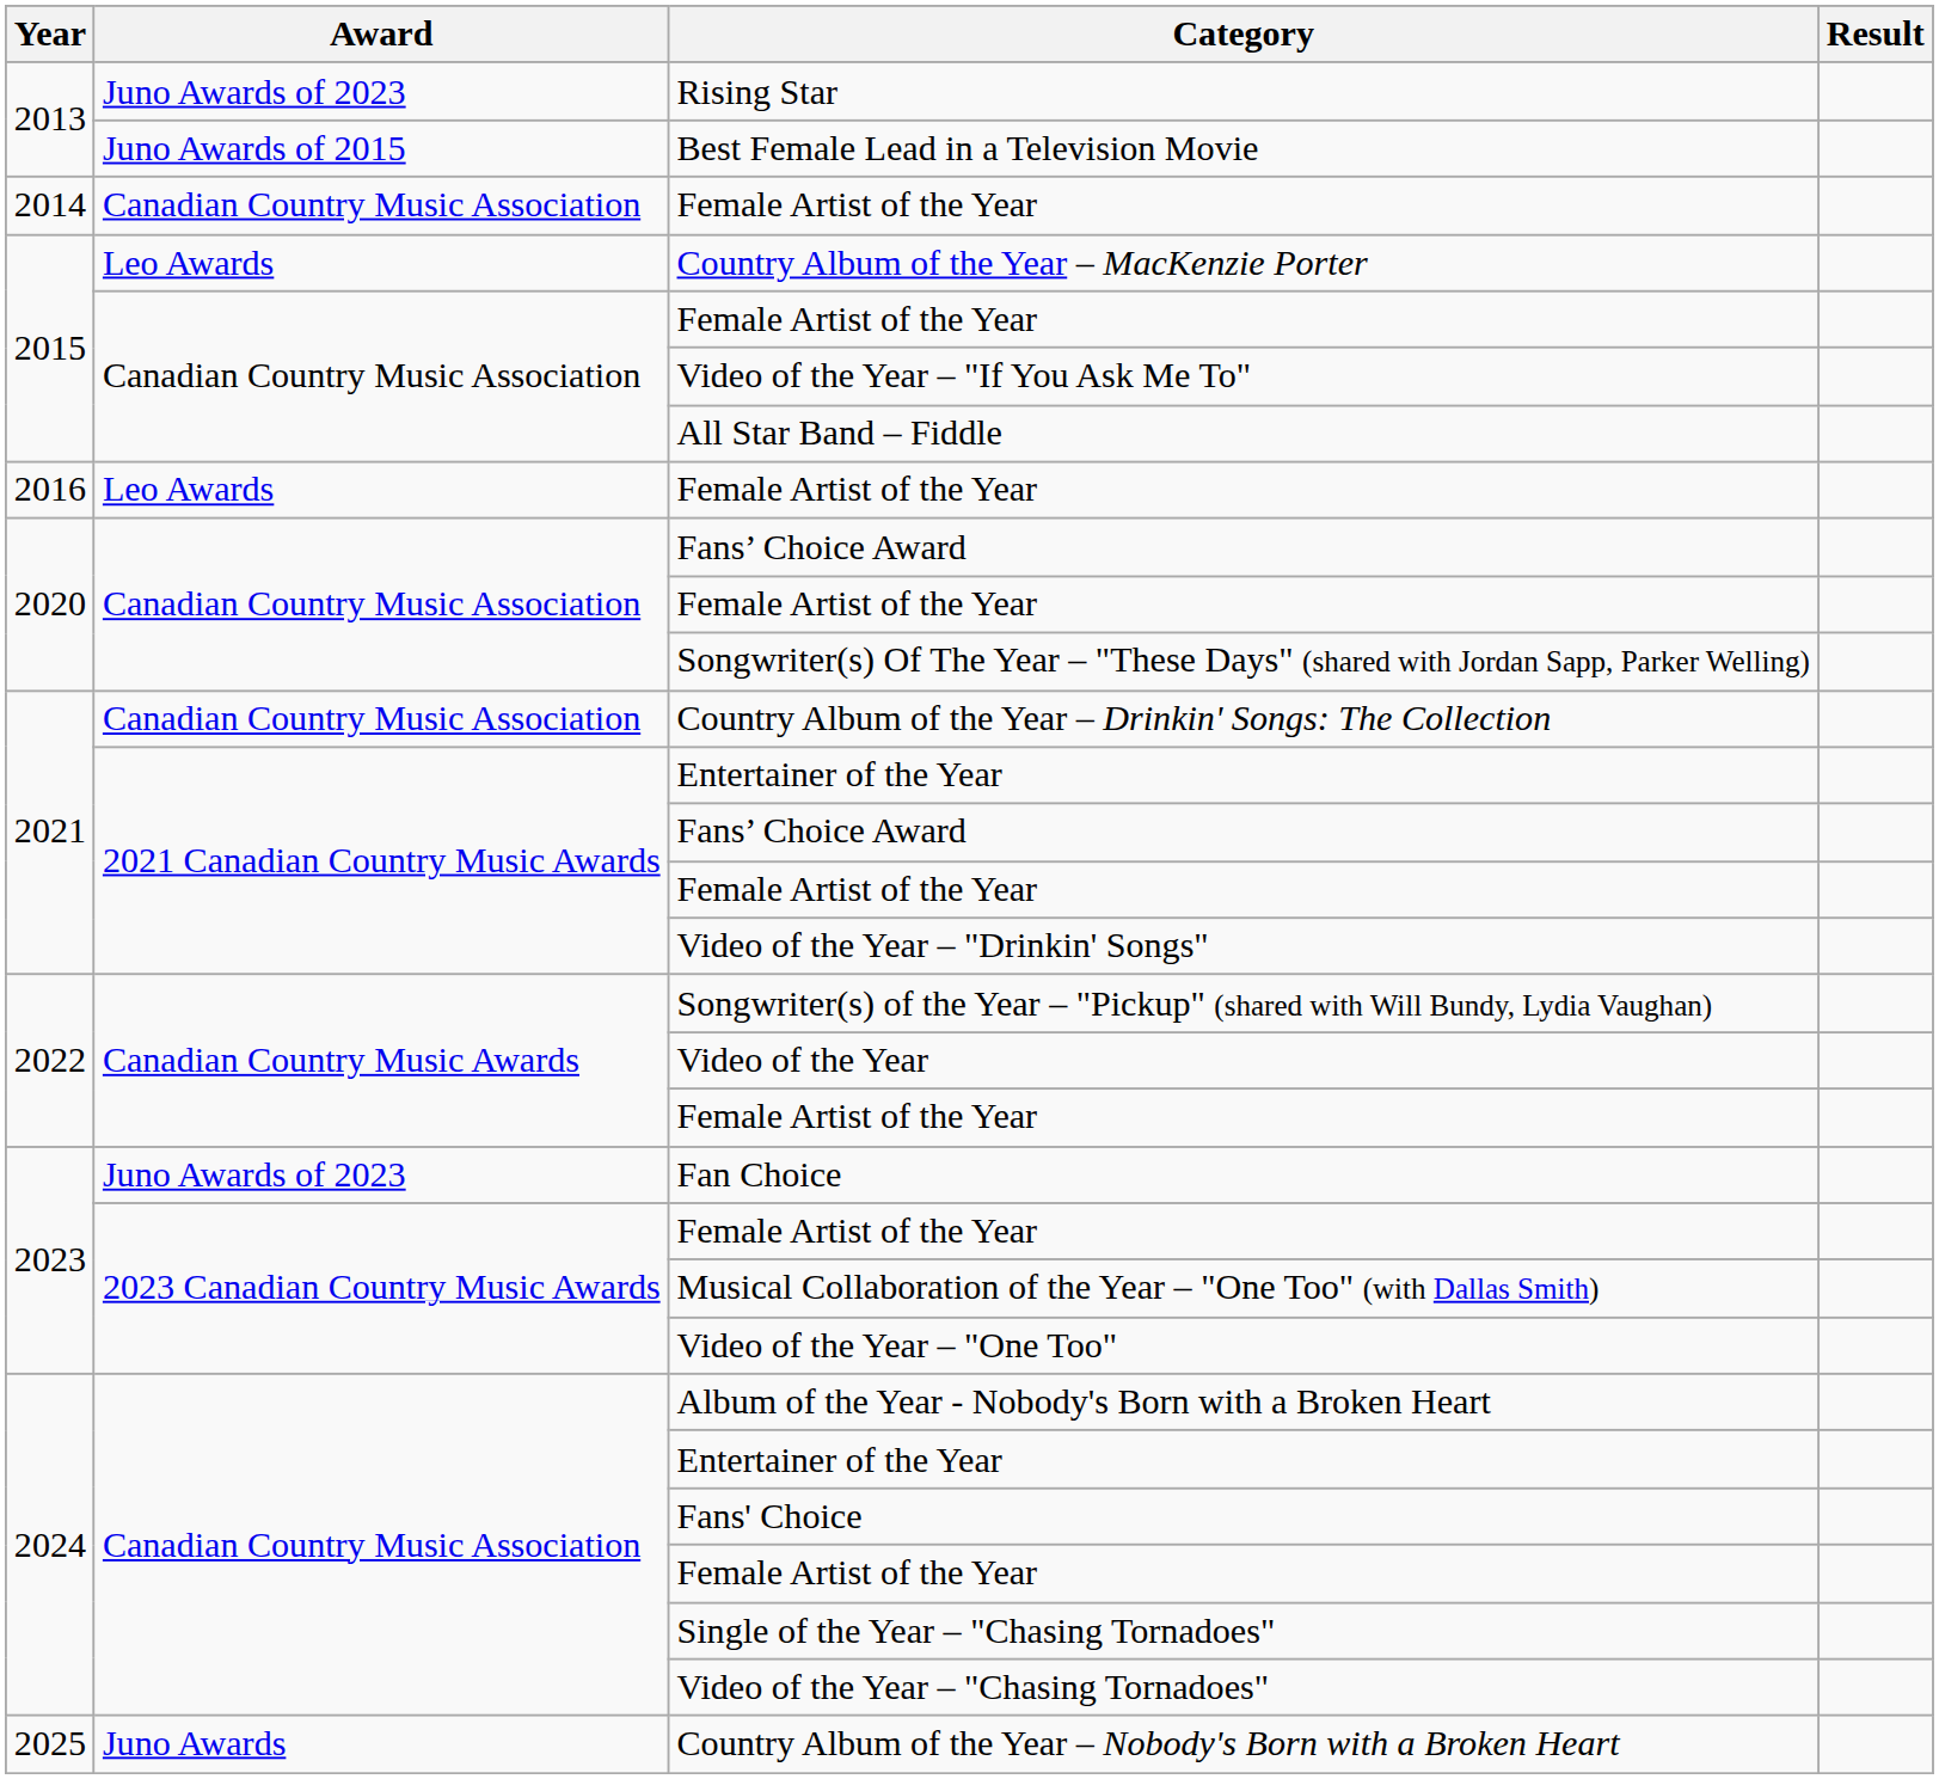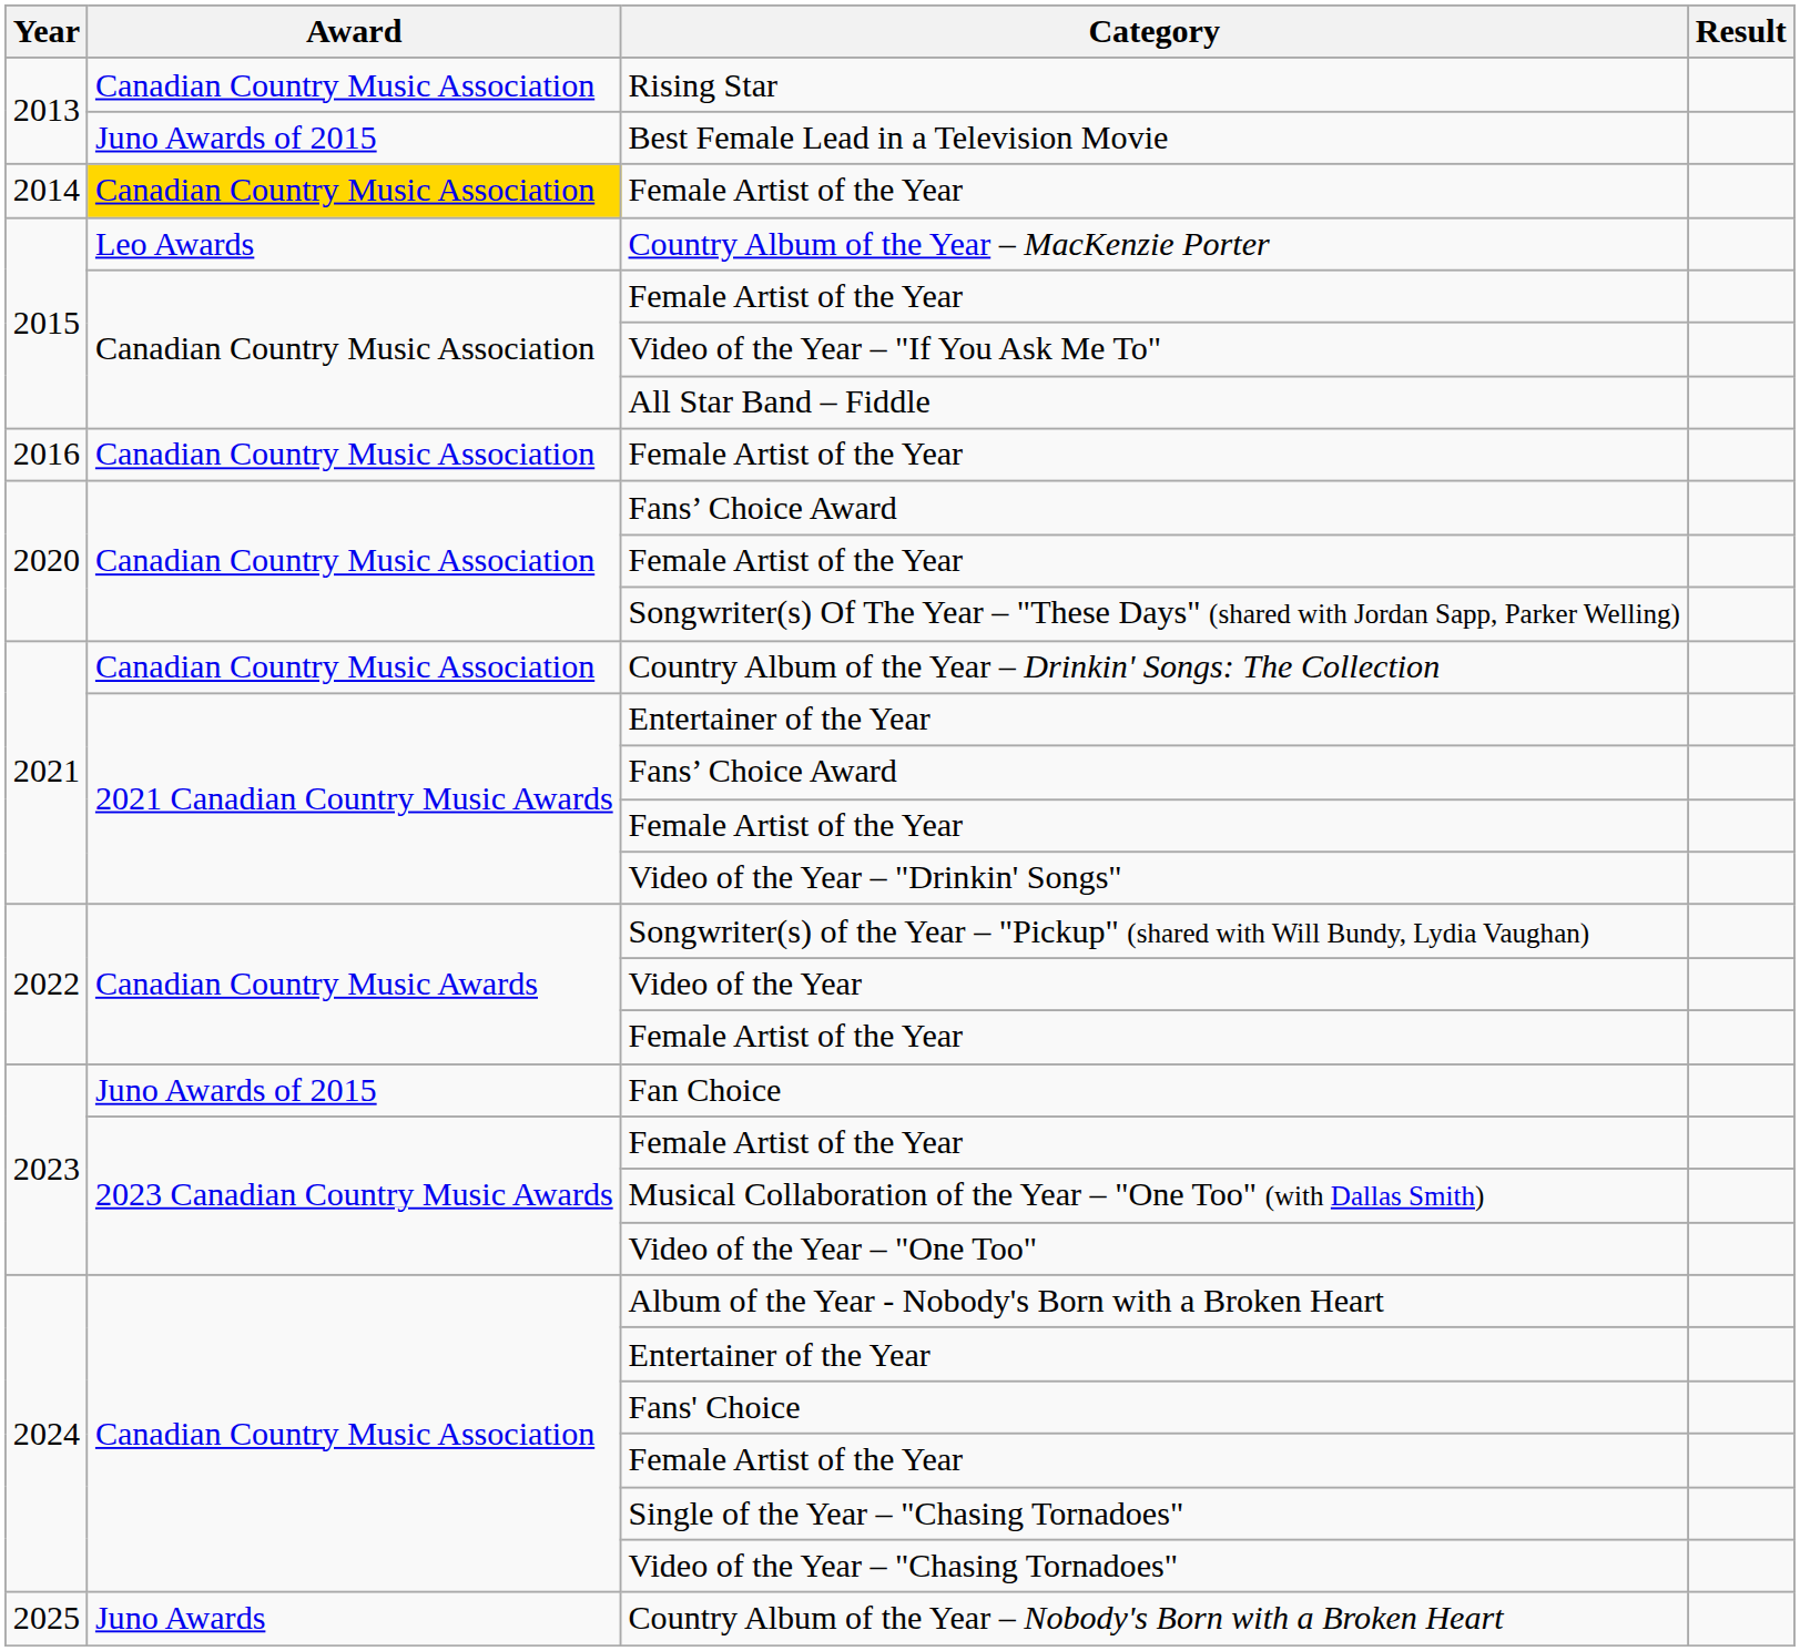 <table class="wikitable sortable plainrowheaders" style="text-align:left">
 <tr>
 <th>Year</th>
 <th>Award</th>
 <th>Category</th>
 <th>Result</th>
 </tr>
 <tr>
 <td rowspan="2">2013</td>
-<td><a href='#'>Juno Awards of 2023</a></td>
+<td><a href='#'>Canadian Country Music Association</a></td>
 <td>Rising Star</td>
 <td></td>
 </tr>
 <tr>
 <td><a href='#'>Juno Awards of 2015</a></td>
 <td>Best Female Lead in a Television Movie</td>
 <td></td>
 </tr>
 <tr>
 <td>2014</td>
-<td><a href='#'>Canadian Country Music Association</a></td>
+<td style="background: gold;"><a href='#'>Canadian Country Music Association</a></td>
 <td>Female Artist of the Year</td>
 <td></td>
 </tr>
 <tr>
 <td rowspan="4">2015</td>
 <td><a href='#'>Leo Awards</a></td>
 <td><a href='#'>Country Album of the Year</a> – <em>MacKenzie Porter</em></td>
 <td></td>
 </tr>
 <tr>
 <td rowspan="3">Canadian Country Music Association</td>
 <td>Female Artist of the Year</td>
 <td></td>
 </tr>
 <tr>
 <td>Video of the Year – "If You Ask Me To"</td>
 <td></td>
 </tr>
 <tr>
 <td>All Star Band – Fiddle</td>
 <td></td>
 </tr>
 <tr>
 <td>2016</td>
-<td><a href='#'>Leo Awards</a></td>
+<td><a href='#'>Canadian Country Music Association</a></td>
 <td>Female Artist of the Year</td>
 <td></td>
 </tr>
 <tr>
 <td rowspan=3>2020</td>
 <td rowspan=3><a href='#'>Canadian Country Music Association</a></td>
 <td>Fans’ Choice Award</td>
 <td></td>
 </tr>
 <tr>
 <td>Female Artist of the Year</td>
 <td></td>
 </tr>
 <tr>
 <td>Songwriter(s) Of The Year – "These Days" <small>(shared with Jordan Sapp, Parker Welling)</small></td>
 <td></td>
 </tr>
 <tr>
 <td rowspan="5">2021</td>
 <td><a href='#'>Canadian Country Music Association</a></td>
 <td>Country Album of the Year – <em>Drinkin' Songs: The Collection</em></td>
 <td></td>
 </tr>
 <tr>
 <td rowspan=4><a href='#'>2021 Canadian Country Music Awards</a></td>
 <td>Entertainer of the Year</td>
 <td></td>
 </tr>
 <tr>
 <td>Fans’ Choice Award</td>
 <td></td>
 </tr>
 <tr>
 <td>Female Artist of the Year</td>
 <td></td>
 </tr>
 <tr>
 <td>Video of the Year – "Drinkin' Songs"</td>
 <td></td>
 </tr>
 <tr>
 <td rowspan=3>2022</td>
 <td rowspan=3><a href='#'>Canadian Country Music Awards</a></td>
 <td>Songwriter(s) of the Year – "Pickup" <small>(shared with Will Bundy, Lydia Vaughan)</small></td>
 <td></td>
 </tr>
 <tr>
 <td>Video of the Year</td>
 <td></td>
 </tr>
 <tr>
 <td>Female Artist of the Year</td>
 <td></td>
 </tr>
 <tr>
 <td rowspan="4">2023</td>
-<td><a href='#'>Juno Awards of 2023</a></td>
+<td><a href='#'>Juno Awards of 2015</a></td>
 <td>Fan Choice</td>
 <td></td>
 </tr>
 <tr>
 <td rowspan="3"><a href='#'>2023 Canadian Country Music Awards</a></td>
 <td>Female Artist of the Year</td>
 <td></td>
 </tr>
 <tr>
 <td>Musical Collaboration of the Year – "One Too" <small>(with <a href='#'>Dallas Smith</a>)</small></td>
 <td></td>
 </tr>
 <tr>
 <td>Video of the Year – "One Too"</td>
 <td></td>
 </tr>
 <tr>
 <td rowspan="6">2024</td>
 <td rowspan="6"><a href='#'>Canadian Country Music Association</a></td>
 <td>Album of the Year - Nobody's Born with a Broken Heart</td>
 <td></td>
 </tr>
 <tr>
 <td>Entertainer of the Year</td>
 <td></td>
 </tr>
 <tr>
 <td>Fans' Choice</td>
 <td></td>
 </tr>
 <tr>
 <td>Female Artist of the Year</td>
 <td></td>
 </tr>
 <tr>
 <td>Single of the Year – "Chasing Tornadoes"</td>
 <td></td>
 </tr>
 <tr>
 <td>Video of the Year – "Chasing Tornadoes"</td>
 <td></td>
 </tr>
 <tr>
 <td>2025</td>
 <td><a href='#'>Juno Awards</a></td>
 <td>Country Album of the Year – <em>Nobody's Born with a Broken Heart</em></td>
 <td></td>
 </tr>
 <tr>
 </tr>
 </table>
